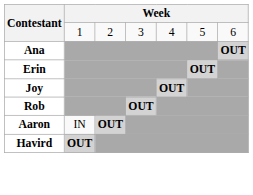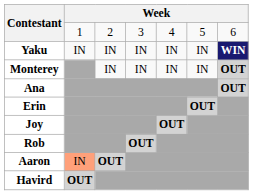 <table class="wikitable" align style="text-align:center" center>
 <tr>
 <th rowspan=2>Contestant</th>
 <th colspan=6>Week</th>
 </tr>
 <tr>
 <td>1</td>
 <td>2</td>
 <td>3</td>
 <td>4</td>
 <td>5</td>
 <td>6</td>
+</tr>
+<tr>
+<th style="background:white"><strong>Yaku</strong></th>
+<td>IN</td>
+<td>IN</td>
+<td>IN</td>
+<td>IN</td>
+<td>IN</td>
+<td style="background:midnightblue; color:#fff;"><strong>WIN</strong></td>
+</tr>
+<tr>
+<th style="background:white"><strong>Monterey</strong></th>
+<td style="background:darkgrey;"></td>
+<td>IN</td>
+<td>IN</td>
+<td>IN</td>
+<td>IN</td>
+<td style="background:lightgrey;"><strong>OUT</strong></td>
 </tr>
 <tr>
 <th style="background:white"><strong>Ana</strong></th>
 <td colspan=5 style="background:darkgrey;"></td>
 <td style="background:lightgrey;"><strong>OUT</strong></td>
 </tr>
 <tr>
 <th style="background:white"><strong>Erin</strong></th>
 <td colspan=4 style="background:darkgrey;"></td>
 <td style="background:lightgrey;"><strong>OUT</strong></td>
 <td style="background:darkgrey;"></td>
 </tr>
 <tr>
 <th style="background:white"><strong>Joy</strong></th>
 <td colspan=3 style="background:darkgrey;"></td>
 <td style="background:lightgrey;"><strong>OUT</strong></td>
 <td colspan=2 style="background:darkgrey;"></td>
 </tr>
 <tr>
 <th style="background:white"><strong>Rob</strong></th>
 <td colspan=2 style="background:darkgrey;"></td>
 <td style="background:lightgrey;"><strong>OUT</strong></td>
 <td colspan=3 style="background:darkgrey;"></td>
 </tr>
 <tr>
 <th style="background:white"><strong>Aaron</strong></th>
-<td>IN</td>
+<td style="background: lightsalmon;">IN</td>
 <td style="background:lightgrey;"><strong>OUT</strong></td>
 <td colspan=4 style="background:darkgrey;"></td>
 </tr>
 <tr>
 <th style="background:white"><strong>Havird</strong></th>
 <td style="background:lightgrey;"><strong>OUT</strong></td>
 <td colspan=5 style="background:darkgrey;"></td>
 </tr>
 </table>
